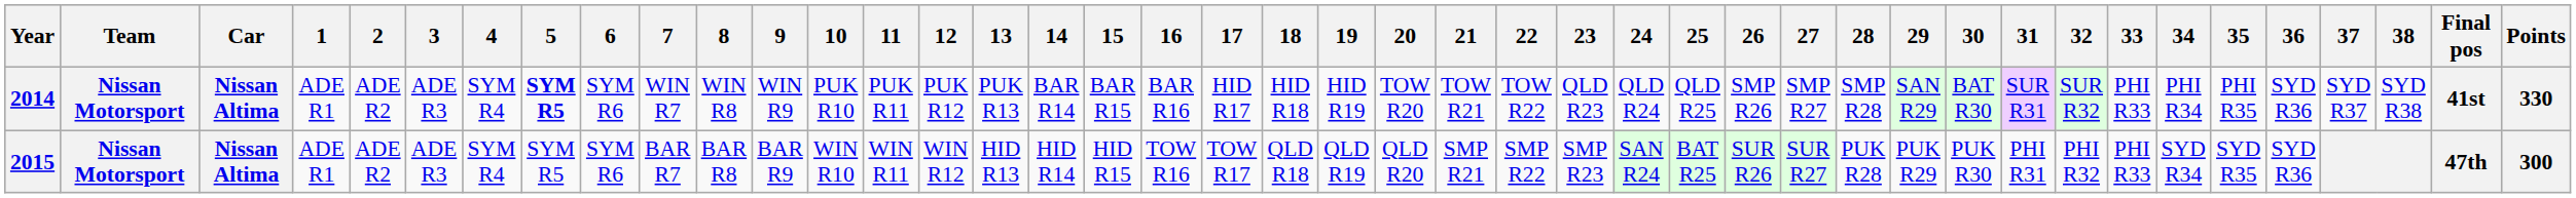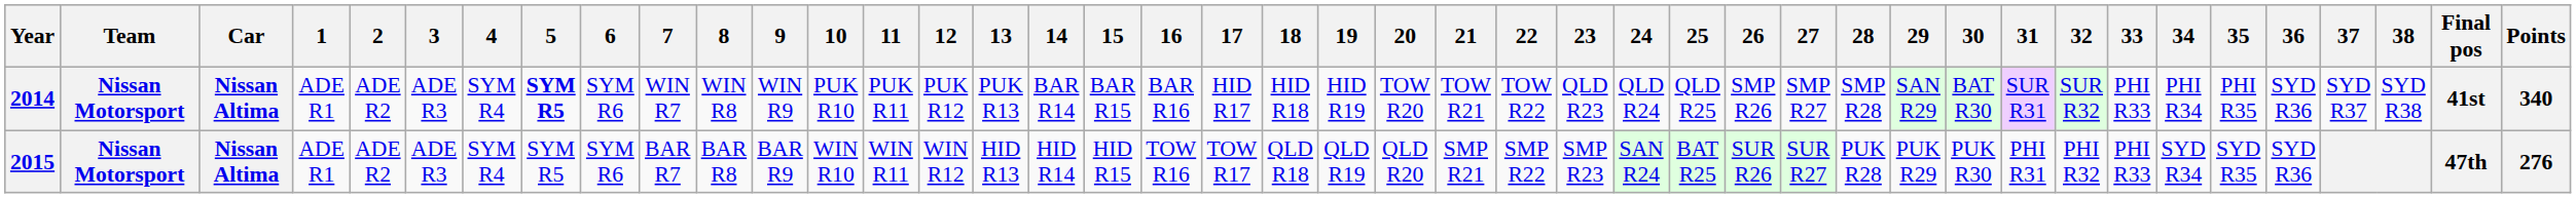 <table class="wikitable" style="text-align:center; font-size:85%">
 <tr>
 <th>Year</th>
 <th>Team</th>
 <th>Car</th>
 <th>1</th>
 <th>2</th>
 <th>3</th>
 <th>4</th>
 <th>5</th>
 <th>6</th>
 <th>7</th>
 <th>8</th>
 <th>9</th>
 <th>10</th>
 <th>11</th>
 <th>12</th>
 <th>13</th>
 <th>14</th>
 <th>15</th>
 <th>16</th>
 <th>17</th>
 <th>18</th>
 <th>19</th>
 <th>20</th>
 <th>21</th>
 <th>22</th>
 <th>23</th>
 <th>24</th>
 <th>25</th>
 <th>26</th>
 <th>27</th>
 <th>28</th>
 <th>29</th>
 <th>30</th>
 <th>31</th>
 <th>32</th>
 <th>33</th>
 <th>34</th>
 <th>35</th>
 <th>36</th>
 <th>37</th>
 <th>38</th>
 <th>Final pos</th>
 <th>Points</th>
 </tr>
 <tr>
 <th><a href='#'>2014</a></th>
 <th><a href='#'>Nissan Motorsport</a></th>
 <th><a href='#'>Nissan Altima</a></th>
 <td><a href='#'>ADE<br>R1</a></td>
 <td><a href='#'>ADE<br>R2</a></td>
 <td><a href='#'>ADE<br>R3</a></td>
 <td><a href='#'>SYM<br>R4</a></td>
 <td><strong><a href='#'>SYM<br>R5</a></strong></td>
 <td><a href='#'>SYM<br>R6</a></td>
 <td><a href='#'>WIN<br>R7</a></td>
 <td><a href='#'>WIN<br>R8</a></td>
 <td><a href='#'>WIN<br>R9</a></td>
 <td><a href='#'>PUK<br>R10</a></td>
 <td><a href='#'>PUK<br>R11</a></td>
 <td><a href='#'>PUK<br>R12</a></td>
 <td><a href='#'>PUK<br>R13</a></td>
 <td><a href='#'>BAR<br>R14</a></td>
 <td><a href='#'>BAR<br>R15</a></td>
 <td><a href='#'>BAR<br>R16</a></td>
 <td><a href='#'>HID<br>R17</a></td>
 <td><a href='#'>HID<br>R18</a></td>
 <td><a href='#'>HID<br>R19</a></td>
 <td><a href='#'>TOW<br>R20</a></td>
 <td><a href='#'>TOW<br>R21</a></td>
 <td><a href='#'>TOW<br>R22</a></td>
 <td><a href='#'>QLD<br>R23</a></td>
 <td><a href='#'>QLD<br>R24</a></td>
 <td><a href='#'>QLD<br>R25</a></td>
 <td><a href='#'>SMP<br>R26</a></td>
 <td><a href='#'>SMP<br>R27</a></td>
 <td><a href='#'>SMP<br>R28</a></td>
 <td style="background:#DFFFDF;"><a href='#'>SAN<br>R29</a><br></td>
 <td style="background:#DFFFDF;"><a href='#'>BAT<br>R30</a><br></td>
 <td style="background:#EFCFFF;"><a href='#'>SUR<br>R31</a><br></td>
 <td style="background:#DFFFDF;"><a href='#'>SUR<br>R32</a><br></td>
 <td><a href='#'>PHI<br>R33</a></td>
 <td><a href='#'>PHI<br>R34</a></td>
 <td><a href='#'>PHI<br>R35</a></td>
 <td><a href='#'>SYD<br>R36</a></td>
 <td><a href='#'>SYD<br>R37</a></td>
 <td><a href='#'>SYD<br>R38</a></td>
 <th>41st</th>
-<th>330</th>
+<th>340</th>
 </tr>
 <tr>
 <th><a href='#'>2015</a></th>
 <th><a href='#'>Nissan Motorsport</a></th>
 <th><a href='#'>Nissan Altima</a></th>
 <td><a href='#'>ADE<br>R1</a></td>
 <td><a href='#'>ADE<br>R2</a></td>
 <td><a href='#'>ADE<br>R3</a></td>
 <td><a href='#'>SYM<br>R4</a></td>
 <td><a href='#'>SYM<br>R5</a></td>
 <td><a href='#'>SYM<br>R6</a></td>
 <td><a href='#'>BAR<br>R7</a></td>
 <td><a href='#'>BAR<br>R8</a></td>
 <td><a href='#'>BAR<br>R9</a></td>
 <td><a href='#'>WIN<br>R10</a></td>
 <td><a href='#'>WIN<br>R11</a></td>
 <td><a href='#'>WIN<br>R12</a></td>
 <td><a href='#'>HID<br>R13</a></td>
 <td><a href='#'>HID<br>R14</a></td>
 <td><a href='#'>HID<br>R15</a></td>
 <td><a href='#'>TOW<br>R16</a></td>
 <td><a href='#'>TOW<br>R17</a></td>
 <td><a href='#'>QLD<br>R18</a></td>
 <td><a href='#'>QLD<br>R19</a></td>
 <td><a href='#'>QLD<br>R20</a></td>
 <td><a href='#'>SMP<br>R21</a></td>
 <td><a href='#'>SMP<br>R22</a></td>
 <td><a href='#'>SMP<br>R23</a></td>
 <td style="background:#DFFFDF;"><a href='#'>SAN<br>R24</a><br></td>
 <td style="background:#DFFFDF;"><a href='#'>BAT<br>R25</a><br></td>
 <td style="background:#DFFFDF;"><a href='#'>SUR<br>R26</a><br></td>
 <td style="background:#DFFFDF;"><a href='#'>SUR<br>R27</a><br></td>
 <td><a href='#'>PUK<br>R28</a></td>
 <td><a href='#'>PUK<br>R29</a></td>
 <td><a href='#'>PUK<br>R30</a></td>
 <td><a href='#'>PHI<br>R31</a></td>
 <td><a href='#'>PHI<br>R32</a></td>
 <td><a href='#'>PHI<br>R33</a></td>
 <td><a href='#'>SYD<br>R34</a></td>
 <td><a href='#'>SYD<br>R35</a></td>
 <td><a href='#'>SYD<br>R36</a></td>
 <th colspan=2></th>
 <th>47th</th>
-<th>300</th>
+<th>276</th>
 </tr>
 </table>
